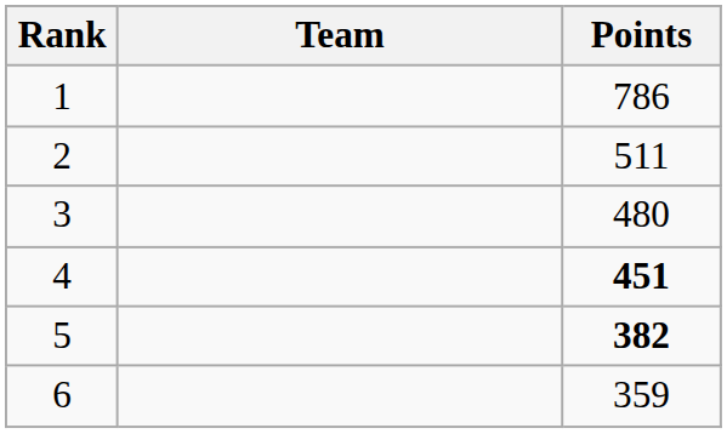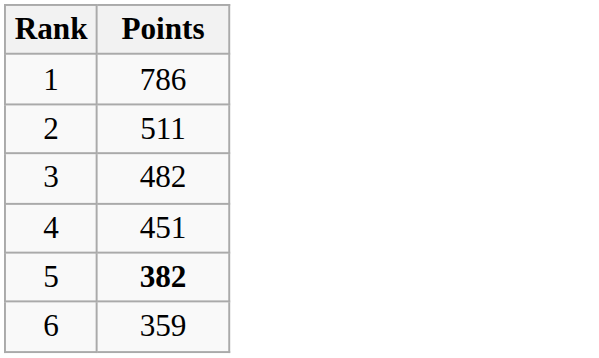 <table class="wikitable" style="text-align:center;">
 <tr>
 <th width=40>Rank</th>
-<th width=180>Team</th>
 <th width=60>Points</th>
 </tr>
 <tr>
 <td>1</td>
-<td align=left></td>
 <td>786</td>
 </tr>
 <tr>
 <td>2</td>
-<td align=left></td>
 <td>511</td>
 </tr>
 <tr>
 <td>3</td>
-<td align=left></td>
-<td>480</td>
+<td>482</td>
 </tr>
 <tr>
 <td>4</td>
-<td align=left></td>
-<td><strong>451</strong></td>
+<td>451</td>
 </tr>
 <tr>
 <td>5</td>
-<td align=left></td>
 <td><strong>382</strong></td>
 </tr>
 <tr>
 <td>6</td>
-<td align=left></td>
 <td>359</td>
 </tr>
 </table>
